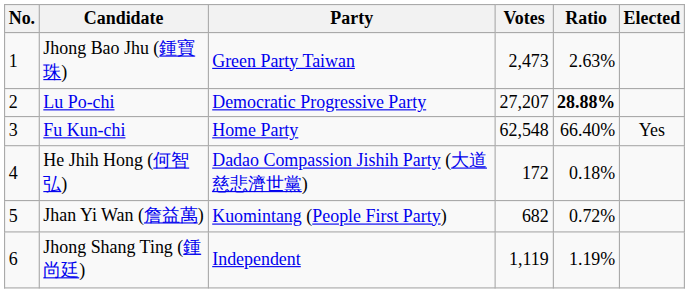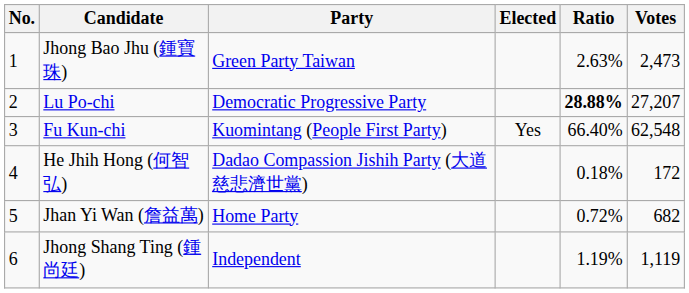 <table class=wikitable>
 <tr>
 <th>No.</th>
 <th>Candidate</th>
 <th>Party</th>
+<th>Elected</th>
+<th>Ratio</th>
 <th>Votes</th>
-<th>Ratio</th>
-<th>Elected</th>
 </tr>
 <tr>
 <td>1</td>
 <td>Jhong Bao Jhu  (<a href='#'>鍾寶珠</a>)</td>
 <td><a href='#'>Green Party Taiwan</a></td>
+<td></td>
+<td align="right">2.63%</td>
 <td align="right">2,473</td>
-<td align="right">2.63%</td>
-<td></td>
 </tr>
 <tr>
 <td>2</td>
 <td><a href='#'>Lu Po-chi</a></td>
 <td><a href='#'>Democratic Progressive Party</a></td>
+<td></td>
+<td align="right"><strong>28.88%</strong></td>
 <td align="right">27,207</td>
-<td align="right"><strong>28.88%</strong></td>
-<td></td>
 </tr>
 <tr>
 <td>3</td>
 <td><a href='#'>Fu Kun-chi</a></td>
-<td> <a href='#'>Home Party</a></td>
+<td><a href='#'>Kuomintang</a><span> (<a href='#'>People First Party</a>)</span></td>
+<td align="center">Yes</td>
+<td align="right">66.40%</td>
 <td align="right">62,548</td>
-<td align="right">66.40%</td>
-<td align="center">Yes</td>
 </tr>
 <tr>
 <td>4</td>
 <td>He Jhih Hong  (<a href='#'>何智弘</a>)</td>
 <td><a href='#'>Dadao Compassion Jishih Party</a>  (<a href='#'>大道慈悲濟世黨</a>)</td>
+<td></td>
+<td align="right">0.18%</td>
 <td align="right">172</td>
-<td align="right">0.18%</td>
-<td></td>
 </tr>
 <tr>
 <td>5</td>
 <td>Jhan Yi Wan  (<a href='#'>詹益萬</a>)</td>
-<td><a href='#'>Kuomintang</a><span> (<a href='#'>People First Party</a>)</span></td>
+<td> <a href='#'>Home Party</a></td>
+<td></td>
+<td align="right">0.72%</td>
 <td align="right">682</td>
-<td align="right">0.72%</td>
-<td></td>
 </tr>
 <tr>
 <td>6</td>
 <td>Jhong Shang Ting  (<a href='#'>鍾尚廷</a>)</td>
 <td><a href='#'>Independent</a></td>
+<td></td>
+<td align="right">1.19%</td>
 <td align="right">1,119</td>
-<td align="right">1.19%</td>
-<td></td>
 </tr>
 </table>
